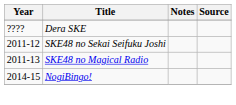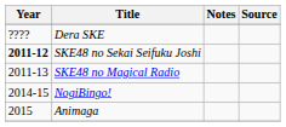 <table class="wikitable">
 <tr>
 <th>Year</th>
 <th>Title</th>
 <th>Notes</th>
 <th>Source</th>
 </tr>
 <tr>
 </tr>
 <tr>
 <td>????</td>
 <td><em>Dera SKE</em></td>
 <td></td>
 <td></td>
 </tr>
 <tr>
-<td>2011-12</td>
+<td><strong>2011-12</strong></td>
 <td><em>SKE48 no Sekai Seifuku Joshi</em></td>
 <td></td>
 <td></td>
 </tr>
 <tr>
 <td>2011-13</td>
 <td><em><a href='#'>SKE48 no Magical Radio</a></em></td>
 <td></td>
 <td></td>
 </tr>
 <tr>
 <td>2014-15</td>
 <td><em><a href='#'>NogiBingo!</a></em></td>
 <td></td>
 <td></td>
 </tr>
 <tr>
+<td>2015</td>
+<td><em>Animaga</em></td>
+<td></td>
+<td></td>
+</tr>
+<tr>
 </tr>
 </table>
